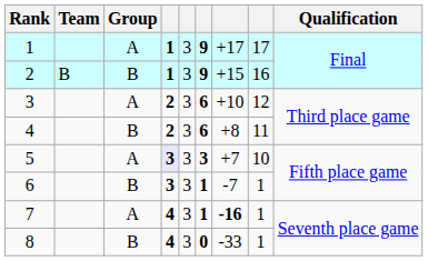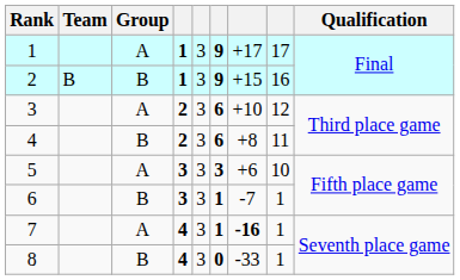 <table class="wikitable sortable" style="text-align:center;">
 <tr>
 <th>Rank</th>
 <th>Team</th>
 <th>Group</th>
 <th></th>
 <th></th>
 <th></th>
 <th></th>
 <th></th>
 <th>Qualification</th>
 </tr>
 <tr bgcolor=ccffff>
 <td>1</td>
 <td align=left></td>
 <td>A</td>
 <td><strong>1</strong></td>
 <td>3</td>
 <td><strong>9</strong></td>
 <td>+17</td>
 <td>17</td>
 <td rowspan=2><a href='#'>Final</a></td>
 </tr>
 <tr bgcolor=ccffff>
 <td>2</td>
 <td align=left> B</td>
 <td>B</td>
 <td><strong>1</strong></td>
 <td>3</td>
 <td><strong>9</strong></td>
 <td>+15</td>
 <td>16</td>
 </tr>
 <tr>
 <td>3</td>
 <td align=left></td>
 <td>A</td>
 <td><strong>2</strong></td>
 <td>3</td>
 <td><strong>6</strong></td>
 <td>+10</td>
 <td>12</td>
 <td rowspan=2><a href='#'>Third place game</a></td>
 </tr>
 <tr>
 <td>4</td>
 <td align=left></td>
 <td>B</td>
 <td><strong>2</strong></td>
 <td>3</td>
 <td><strong>6</strong></td>
 <td>+8</td>
 <td>11</td>
 </tr>
 <tr>
 <td>5</td>
 <td align=left></td>
 <td>A</td>
-<td style="background: lavender;"><strong>3</strong></td>
+<td><strong>3</strong></td>
 <td>3</td>
 <td><strong>3</strong></td>
-<td>+7</td>
+<td>+6</td>
 <td>10</td>
 <td rowspan=2><a href='#'>Fifth place game</a></td>
 </tr>
 <tr>
 <td>6</td>
 <td align=left></td>
 <td>B</td>
 <td><strong>3</strong></td>
 <td>3</td>
 <td><strong>1</strong></td>
 <td>-7</td>
 <td>1</td>
 </tr>
 <tr>
 <td>7</td>
 <td align=left></td>
 <td>A</td>
 <td><strong>4</strong></td>
 <td>3</td>
 <td><strong>1</strong></td>
 <td><strong>-16</strong></td>
 <td>1</td>
 <td rowspan=2><a href='#'>Seventh place game</a></td>
 </tr>
 <tr>
 <td>8</td>
 <td align=left></td>
 <td>B</td>
 <td><strong>4</strong></td>
 <td>3</td>
 <td><strong>0</strong></td>
 <td>-33</td>
 <td>1</td>
 </tr>
 </table>
